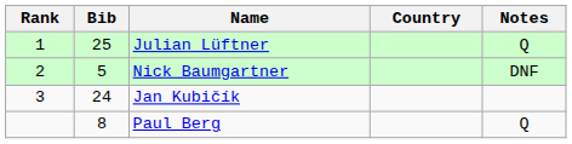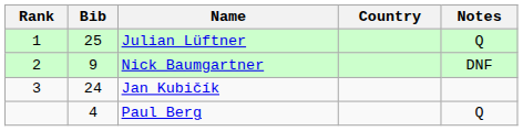 <table class="wikitable" style="text-align:center; width:450px">
 <tr>
 <th>Rank</th>
 <th>Bib</th>
 <th>Name</th>
 <th>Country</th>
 <th>Notes</th>
 </tr>
 <tr bgcolor=ccffcc>
 <td>1</td>
 <td>25</td>
 <td align=left><a href='#'>Julian Lüftner</a></td>
 <td align=left></td>
 <td>Q</td>
 </tr>
 <tr bgcolor=ccffcc>
 <td>2</td>
-<td>5</td>
+<td>9</td>
 <td align=left><a href='#'>Nick Baumgartner</a></td>
 <td align=left></td>
 <td>DNF</td>
 </tr>
 <tr>
 <td>3</td>
 <td>24</td>
 <td align=left><a href='#'>Jan Kubičík</a></td>
 <td align=left></td>
 <td></td>
 </tr>
 <tr>
 <td></td>
-<td>8</td>
+<td>4</td>
 <td align=left><a href='#'>Paul Berg</a></td>
 <td align=left></td>
 <td>Q</td>
 </tr>
 </table>
